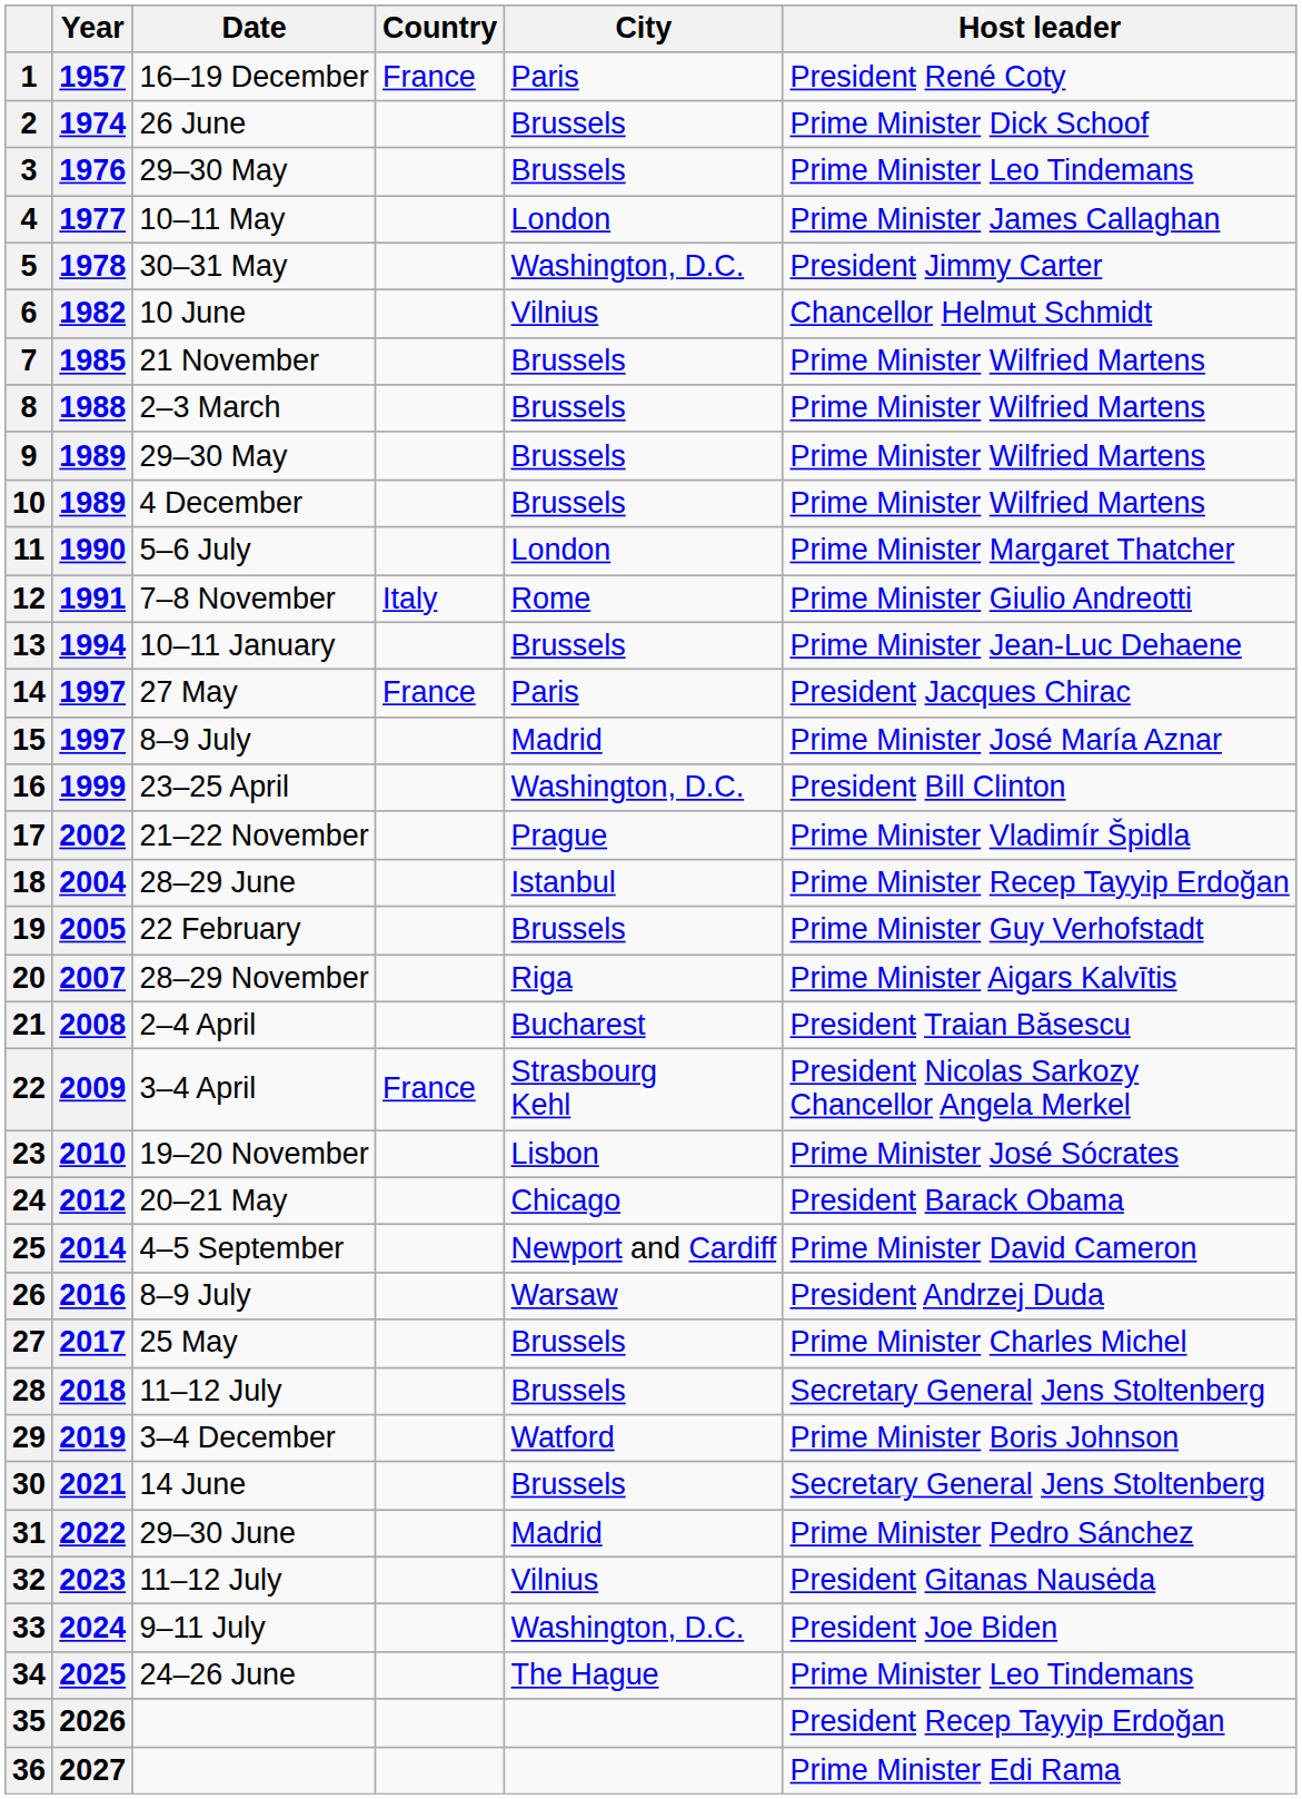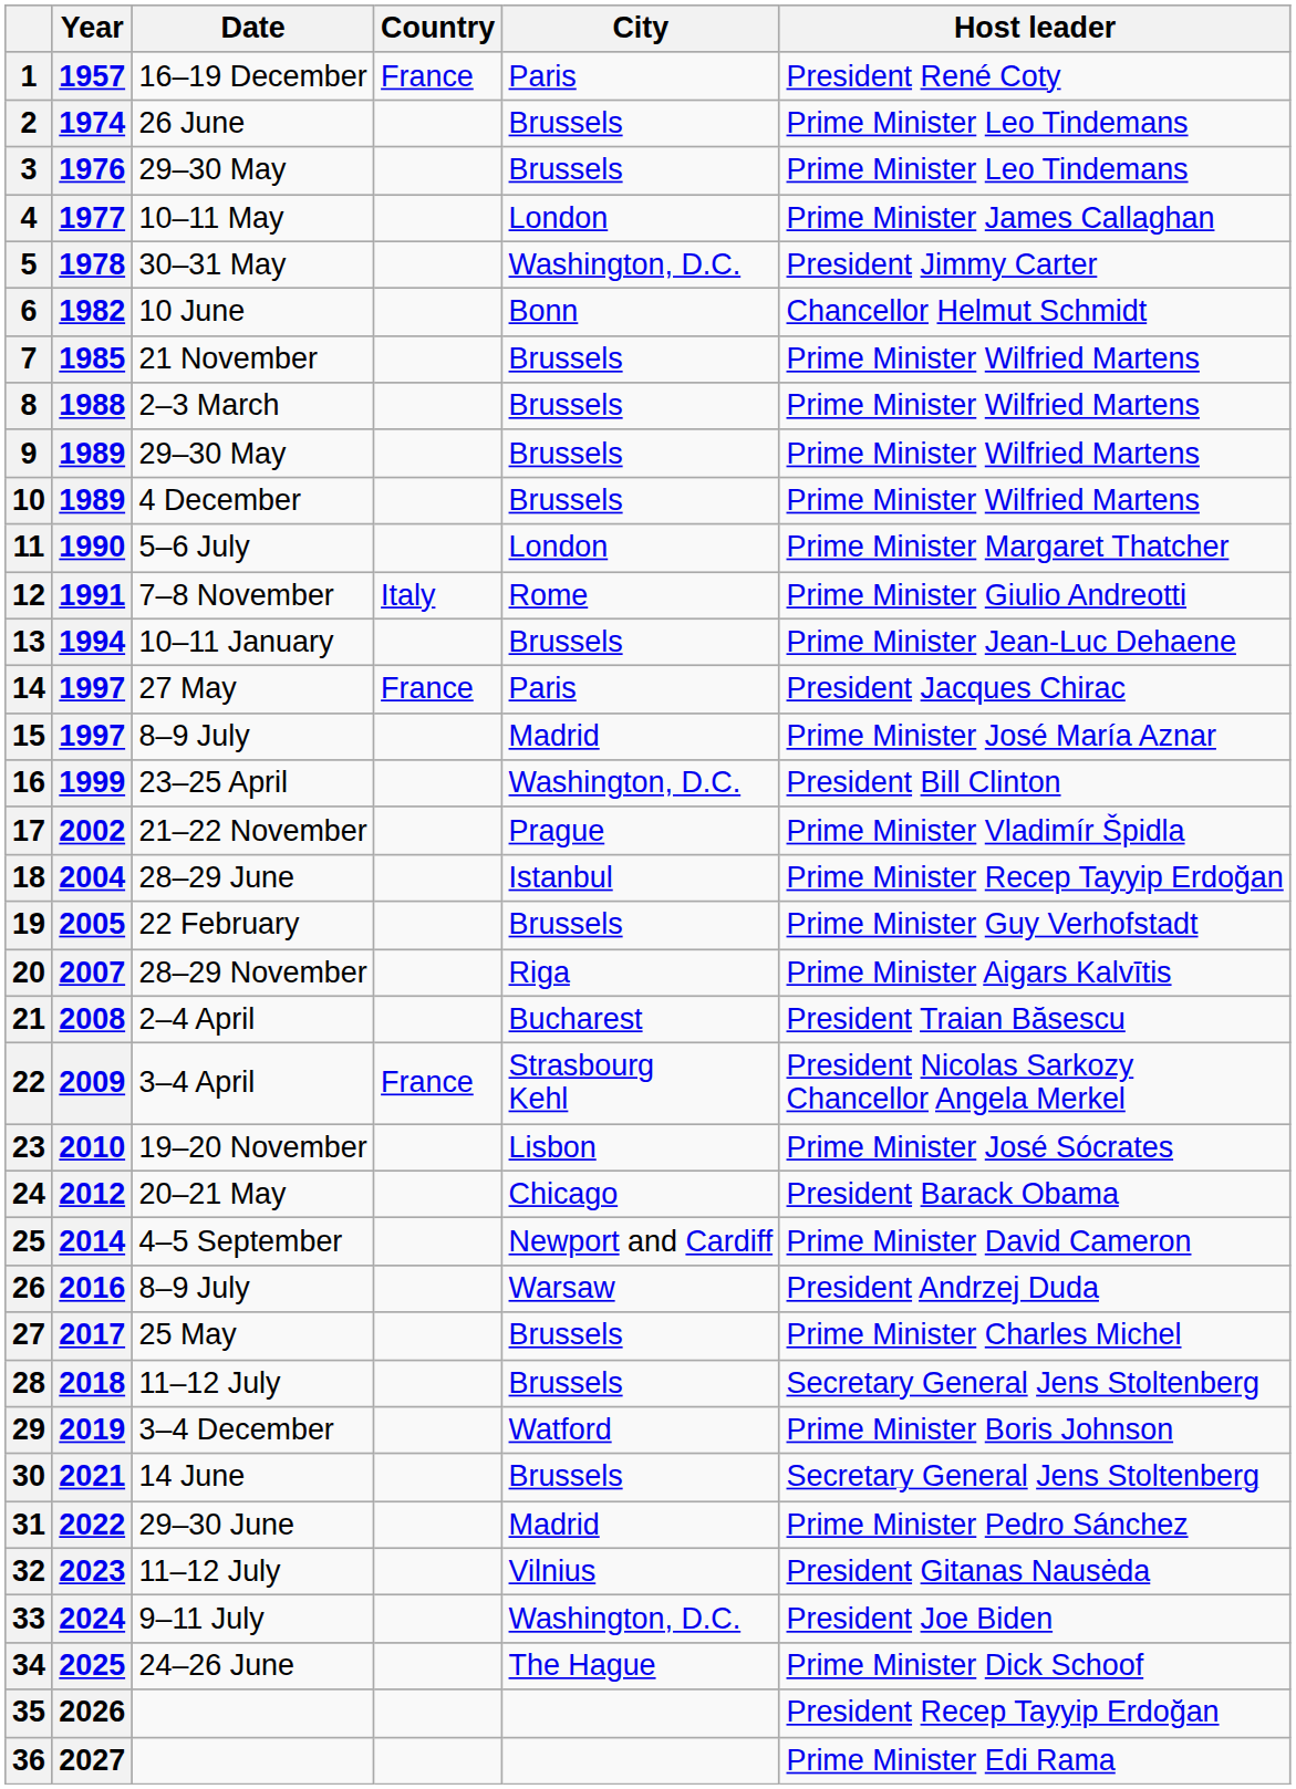 <table class="wikitable sortable">
 <tr>
 <th></th>
 <th>Year</th>
 <th>Date</th>
 <th>Country</th>
 <th>City</th>
 <th>Host leader</th>
 </tr>
 <tr>
 <th>1</th>
 <th scope="row"><a href='#'>1957</a></th>
 <td>16–19 December</td>
 <td> <a href='#'>France</a></td>
 <td><a href='#'>Paris</a></td>
 <td><a href='#'>President</a> <a href='#'>René Coty</a></td>
 </tr>
 <tr>
 <th>2</th>
 <th scope="row"><a href='#'>1974</a></th>
 <td>26 June</td>
 <td></td>
 <td><a href='#'>Brussels</a></td>
-<td><a href='#'>Prime Minister</a> <a href='#'>Dick Schoof</a></td>
+<td><a href='#'>Prime Minister</a> <a href='#'>Leo Tindemans</a></td>
 </tr>
 <tr>
 <th>3</th>
 <th scope="row"><a href='#'>1976</a></th>
 <td>29–30 May</td>
 <td></td>
 <td><a href='#'>Brussels</a></td>
 <td><a href='#'>Prime Minister</a> <a href='#'>Leo Tindemans</a></td>
 </tr>
 <tr>
 <th>4</th>
 <th scope="row"><a href='#'>1977</a></th>
 <td>10–11 May</td>
 <td></td>
 <td><a href='#'>London</a></td>
 <td><a href='#'>Prime Minister</a> <a href='#'>James Callaghan</a></td>
 </tr>
 <tr>
 <th>5</th>
 <th scope="row"><a href='#'>1978</a></th>
 <td>30–31 May</td>
 <td></td>
 <td><a href='#'>Washington, D.C.</a></td>
 <td><a href='#'>President</a> <a href='#'>Jimmy Carter</a></td>
 </tr>
 <tr>
 <th>6</th>
 <th scope="row"><a href='#'>1982</a></th>
 <td>10 June</td>
 <td></td>
-<td><a href='#'>Vilnius</a></td>
+<td><a href='#'>Bonn</a></td>
 <td><a href='#'>Chancellor</a> <a href='#'>Helmut Schmidt</a></td>
 </tr>
 <tr>
 <th>7</th>
 <th scope="row"><a href='#'>1985</a></th>
 <td>21 November</td>
 <td></td>
 <td><a href='#'>Brussels</a></td>
 <td><a href='#'>Prime Minister</a> <a href='#'>Wilfried Martens</a></td>
 </tr>
 <tr>
 <th>8</th>
 <th scope="row"><a href='#'>1988</a></th>
 <td>2–3 March</td>
 <td></td>
 <td><a href='#'>Brussels</a></td>
 <td><a href='#'>Prime Minister</a> <a href='#'>Wilfried Martens</a></td>
 </tr>
 <tr>
 <th>9</th>
 <th scope="row"><a href='#'>1989</a></th>
 <td>29–30 May</td>
 <td></td>
 <td><a href='#'>Brussels</a></td>
 <td><a href='#'>Prime Minister</a> <a href='#'>Wilfried Martens</a></td>
 </tr>
 <tr>
 <th>10</th>
 <th scope="row"><a href='#'>1989</a></th>
 <td>4 December</td>
 <td></td>
 <td><a href='#'>Brussels</a></td>
 <td><a href='#'>Prime Minister</a> <a href='#'>Wilfried Martens</a></td>
 </tr>
 <tr>
 <th>11</th>
 <th scope="row"><a href='#'>1990</a></th>
 <td>5–6 July</td>
 <td></td>
 <td><a href='#'>London</a></td>
 <td><a href='#'>Prime Minister</a> <a href='#'>Margaret Thatcher</a></td>
 </tr>
 <tr>
 <th>12</th>
 <th scope="row"><a href='#'>1991</a></th>
 <td>7–8 November</td>
 <td> <a href='#'>Italy</a></td>
 <td><a href='#'>Rome</a></td>
 <td><a href='#'>Prime Minister</a> <a href='#'>Giulio Andreotti</a></td>
 </tr>
 <tr>
 <th>13</th>
 <th scope="row"><a href='#'>1994</a></th>
 <td>10–11 January</td>
 <td></td>
 <td><a href='#'>Brussels</a></td>
 <td><a href='#'>Prime Minister</a> <a href='#'>Jean-Luc Dehaene</a></td>
 </tr>
 <tr>
 <th>14</th>
 <th scope="row"><a href='#'>1997</a></th>
 <td>27 May</td>
 <td> <a href='#'>France</a></td>
 <td><a href='#'>Paris</a></td>
 <td><a href='#'>President</a> <a href='#'>Jacques Chirac</a></td>
 </tr>
 <tr>
 <th>15</th>
 <th scope="row"><a href='#'>1997</a></th>
 <td>8–9 July</td>
 <td></td>
 <td><a href='#'>Madrid</a></td>
 <td><a href='#'>Prime Minister</a> <a href='#'>José María Aznar</a></td>
 </tr>
 <tr>
 <th>16</th>
 <th scope="row"><a href='#'>1999</a></th>
 <td>23–25 April</td>
 <td></td>
 <td><a href='#'>Washington, D.C.</a></td>
 <td><a href='#'>President</a> <a href='#'>Bill Clinton</a></td>
 </tr>
 <tr>
 <th>17</th>
 <th scope="row"><a href='#'>2002</a></th>
 <td>21–22 November</td>
 <td></td>
 <td><a href='#'>Prague</a></td>
 <td><a href='#'>Prime Minister</a> <a href='#'>Vladimír Špidla</a></td>
 </tr>
 <tr>
 <th>18</th>
 <th scope="row"><a href='#'>2004</a></th>
 <td>28–29 June</td>
 <td></td>
 <td><a href='#'>Istanbul</a></td>
 <td><a href='#'>Prime Minister</a> <a href='#'>Recep Tayyip Erdoğan</a></td>
 </tr>
 <tr>
 <th>19</th>
 <th scope="row"><a href='#'>2005</a></th>
 <td>22 February</td>
 <td></td>
 <td><a href='#'>Brussels</a></td>
 <td><a href='#'>Prime Minister</a> <a href='#'>Guy Verhofstadt</a></td>
 </tr>
 <tr>
 <th>20</th>
 <th scope="row"><a href='#'>2007</a></th>
 <td>28–29 November</td>
 <td></td>
 <td><a href='#'>Riga</a></td>
 <td><a href='#'>Prime Minister</a> <a href='#'>Aigars Kalvītis</a></td>
 </tr>
 <tr>
 <th>21</th>
 <th scope="row"><a href='#'>2008</a></th>
 <td>2–4 April</td>
 <td></td>
 <td><a href='#'>Bucharest</a></td>
 <td><a href='#'>President</a> <a href='#'>Traian Băsescu</a></td>
 </tr>
 <tr>
 <th>22</th>
 <th scope="row"><a href='#'>2009</a></th>
 <td>3–4 April</td>
 <td> <a href='#'>France</a><br></td>
 <td><a href='#'>Strasbourg</a><br><a href='#'>Kehl</a></td>
 <td><a href='#'>President</a> <a href='#'>Nicolas Sarkozy</a><br><a href='#'>Chancellor</a> <a href='#'>Angela Merkel</a></td>
 </tr>
 <tr>
 <th>23</th>
 <th scope="row"><a href='#'>2010</a></th>
 <td>19–20 November</td>
 <td></td>
 <td><a href='#'>Lisbon</a></td>
 <td><a href='#'>Prime Minister</a> <a href='#'>José Sócrates</a></td>
 </tr>
 <tr>
 <th>24</th>
 <th scope="row"><a href='#'>2012</a></th>
 <td>20–21 May</td>
 <td></td>
 <td><a href='#'>Chicago</a></td>
 <td><a href='#'>President</a> <a href='#'>Barack Obama</a></td>
 </tr>
 <tr>
 <th>25</th>
 <th scope="row"><a href='#'>2014</a></th>
 <td>4–5 September</td>
 <td></td>
 <td><a href='#'>Newport</a> and <a href='#'>Cardiff</a></td>
 <td><a href='#'>Prime Minister</a> <a href='#'>David Cameron</a></td>
 </tr>
 <tr>
 <th>26</th>
 <th scope="row"><a href='#'>2016</a></th>
 <td>8–9 July</td>
 <td></td>
 <td><a href='#'>Warsaw</a></td>
 <td><a href='#'>President</a> <a href='#'>Andrzej Duda</a></td>
 </tr>
 <tr>
 <th>27</th>
 <th scope="row"><a href='#'>2017</a></th>
 <td>25 May</td>
 <td></td>
 <td><a href='#'>Brussels</a></td>
 <td><a href='#'>Prime Minister</a> <a href='#'>Charles Michel</a></td>
 </tr>
 <tr>
 <th>28</th>
 <th scope="row"><a href='#'>2018</a></th>
 <td>11–12 July</td>
 <td></td>
 <td><a href='#'>Brussels</a></td>
 <td><a href='#'>Secretary General</a> <a href='#'>Jens Stoltenberg</a></td>
 </tr>
 <tr>
 <th>29</th>
 <th scope="row"><a href='#'>2019</a></th>
 <td>3–4 December</td>
 <td></td>
 <td><a href='#'>Watford</a></td>
 <td><a href='#'>Prime Minister</a> <a href='#'>Boris Johnson</a></td>
 </tr>
 <tr>
 <th>30</th>
 <th scope="row"><a href='#'>2021</a></th>
 <td>14 June</td>
 <td></td>
 <td><a href='#'>Brussels</a></td>
 <td><a href='#'>Secretary General</a> <a href='#'>Jens Stoltenberg</a></td>
 </tr>
 <tr>
 <th>31</th>
 <th scope="row"><a href='#'>2022</a></th>
 <td>29–30 June</td>
 <td></td>
 <td><a href='#'>Madrid</a></td>
 <td><a href='#'>Prime Minister</a> <a href='#'>Pedro Sánchez</a></td>
 </tr>
 <tr>
 <th>32</th>
 <th scope="row"><a href='#'>2023</a></th>
 <td>11–12 July</td>
 <td></td>
 <td><a href='#'>Vilnius</a></td>
 <td><a href='#'>President</a> <a href='#'>Gitanas Nausėda</a></td>
 </tr>
 <tr>
 <th>33</th>
 <th scope="row"><a href='#'>2024</a></th>
 <td>9–11 July</td>
 <td></td>
 <td><a href='#'>Washington, D.C.</a></td>
 <td><a href='#'>President</a> <a href='#'>Joe Biden</a></td>
 </tr>
 <tr>
 <th>34</th>
 <th scope="row"><a href='#'>2025</a></th>
 <td>24–26 June</td>
 <td></td>
 <td><a href='#'>The Hague</a></td>
-<td><a href='#'>Prime Minister</a> <a href='#'>Leo Tindemans</a></td>
+<td><a href='#'>Prime Minister</a> <a href='#'>Dick Schoof</a></td>
 </tr>
 <tr>
 <th>35</th>
 <th scope="row">2026</th>
 <td></td>
 <td></td>
 <td></td>
 <td><a href='#'>President</a> <a href='#'>Recep Tayyip Erdoğan</a></td>
 </tr>
 <tr>
 <th>36</th>
 <th scope="row">2027</th>
 <td></td>
 <td></td>
 <td></td>
 <td><a href='#'>Prime Minister</a> <a href='#'>Edi Rama</a></td>
 </tr>
 </table>
